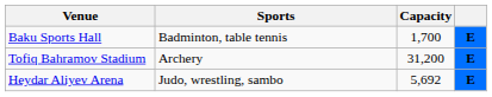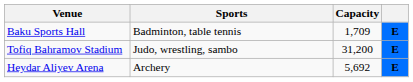 <table class="wikitable">
 <tr>
 <th width="170">Venue</th>
 <th width="278">Sports</th>
 <th>Capacity</th>
 <th width="30"></th>
 </tr>
 <tr>
 <td><a href='#'>Baku Sports Hall</a></td>
 <td>Badminton, table tennis</td>
-<td align="center">1,700</td>
+<td align="center">1,709</td>
 <td align="center" style="background:#0070FF"><strong>E</strong></td>
 </tr>
 <tr>
 <td><a href='#'>Tofiq Bahramov Stadium</a></td>
-<td>Archery</td>
+<td>Judo, wrestling, sambo</td>
 <td align="center">31,200</td>
 <td align="center" style="background:#0070FF"><strong>E</strong></td>
 </tr>
 <tr>
 <td><a href='#'>Heydar Aliyev Arena</a></td>
-<td>Judo, wrestling, sambo</td>
+<td>Archery</td>
 <td align="center">5,692</td>
 <td align="center" style="background:#0070FF"><strong>E</strong></td>
 </tr>
 </table>
